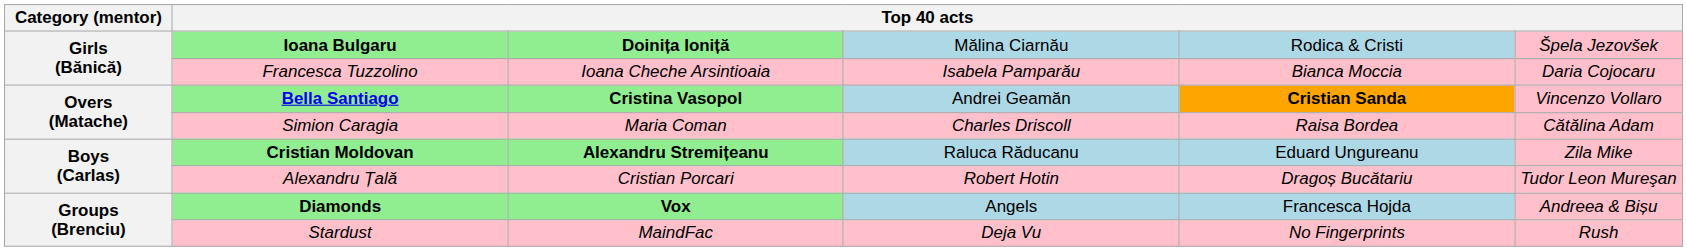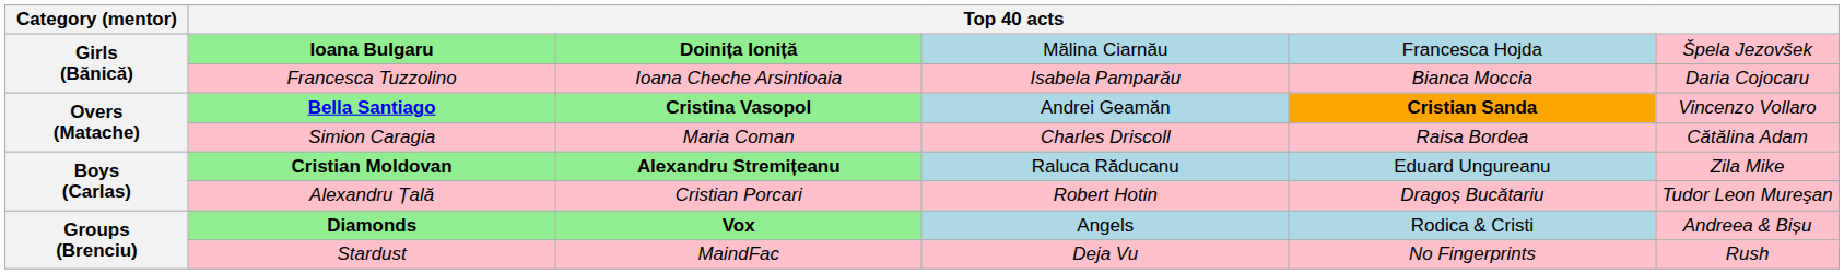 <table class="wikitable" style="text-align:center; width:100%;">
 <tr>
 <th>Category (mentor)</th>
 <th colspan="5">Top 40 acts</th>
 </tr>
 <tr>
 <th rowspan="2">Girls<br> (Bănică)</th>
 <td width="20%" width="14%"  bgcolor=lightgreen><strong>Ioana Bulgaru</strong></td>
 <td width="20%" width="14%"  bgcolor=lightgreen><strong>Doinița Ioniță</strong></td>
 <td width="20%" width="14%"  bgcolor=lightblue>Mălina Ciarnău</td>
-<td width="20%" width="14%" bgcolor=lightblue>Rodica & Cristi</td>
+<td width="20%" width="14%"  bgcolor=lightblue>Francesca Hojda</td>
 <td width="20%" width="14%" bgcolor=pink><em>Špela Jezovšek</em></td>
 </tr>
 <tr>
 <td bgcolor=pink><em>Francesca Tuzzolino</em></td>
 <td bgcolor=pink><em>Ioana Cheche Arsintioaia</em></td>
 <td bgcolor=pink><em>Isabela Pamparău</em></td>
 <td bgcolor=pink><em>Bianca Moccia</em></td>
 <td bgcolor=pink><em>Daria Cojocaru</em></td>
 </tr>
 <tr>
 <th rowspan="2">Overs <br>(Matache)</th>
 <td width="20%" width="14%" bgcolor=lightgreen><strong><a href='#'>Bella Santiago</a></strong></td>
 <td width="20%" width="14%" bgcolor=lightgreen><strong>Cristina Vasopol</strong></td>
 <td width="20%" width="14%"  bgcolor=lightblue>Andrei Geamăn</td>
 <td width="20%" width="14%" bgcolor=orange><strong>Cristian Sanda</strong></td>
 <td width="20%" width="14%" bgcolor=pink><em>Vincenzo Vollaro</em></td>
 </tr>
 <tr>
 <td bgcolor=pink><em>Simion Caragia</em></td>
 <td bgcolor=pink><em>Maria Coman</em></td>
 <td bgcolor=pink><em>Charles Driscoll</em></td>
 <td bgcolor=pink><em>Raisa Bordea</em></td>
 <td bgcolor=pink><em>Cătălina Adam</em></td>
 </tr>
 <tr>
 <th rowspan="2" width=10%>Boys<br> (Carlas)</th>
 <td width="20%" width="14%" bgcolor=lightgreen><strong>Cristian Moldovan</strong></td>
 <td width="20%" width="14%" bgcolor=lightgreen><strong>Alexandru Stremițeanu</strong></td>
 <td width="20%" width="14%"  bgcolor=lightblue>Raluca Răducanu</td>
 <td width="20%" width="14%"  bgcolor=lightblue>Eduard Ungureanu</td>
 <td width="20%" width="14%" bgcolor=pink><em>Zila Mike</em></td>
 </tr>
 <tr>
 <td bgcolor=pink><em>Alexandru Țală</em></td>
 <td bgcolor=pink><em>Cristian Porcari</em></td>
 <td bgcolor=pink><em>Robert Hotin</em></td>
 <td bgcolor=pink><em>Dragoș Bucătariu</em></td>
 <td bgcolor=pink><em>Tudor Leon Mureşan</em></td>
 </tr>
 <tr>
 <th rowspan="2">Groups <br>(Brenciu)</th>
 <td width="20%" width="14%" bgcolor=lightgreen><strong>Diamonds</strong></td>
 <td width="20%" width="14%" bgcolor=lightgreen><strong>Vox</strong></td>
 <td width="20%" width="14%" bgcolor=lightblue>Angels</td>
-<td width="20%" width="14%"  bgcolor=lightblue>Francesca Hojda</td>
+<td width="20%" width="14%" bgcolor=lightblue>Rodica & Cristi</td>
 <td width="20%" width="14%" bgcolor=pink><em>Andreea & Bișu</em></td>
 </tr>
 <tr>
 <td bgcolor=pink><em>Stardust</em></td>
 <td bgcolor=pink><em>MaindFac</em></td>
 <td bgcolor=pink><em>Deja Vu</em></td>
 <td bgcolor=pink><em>No Fingerprints</em></td>
 <td bgcolor=pink><em>Rush</em></td>
 </tr>
 </table>
